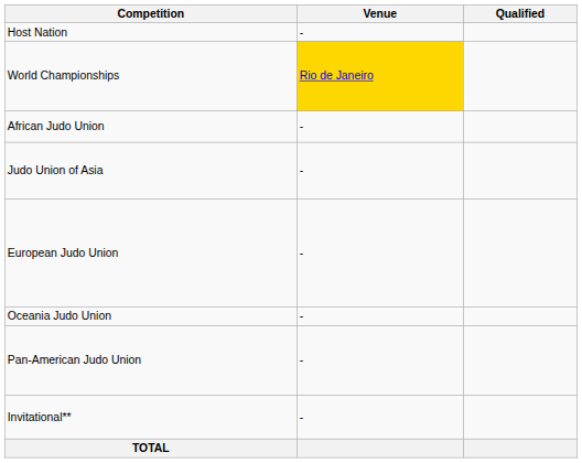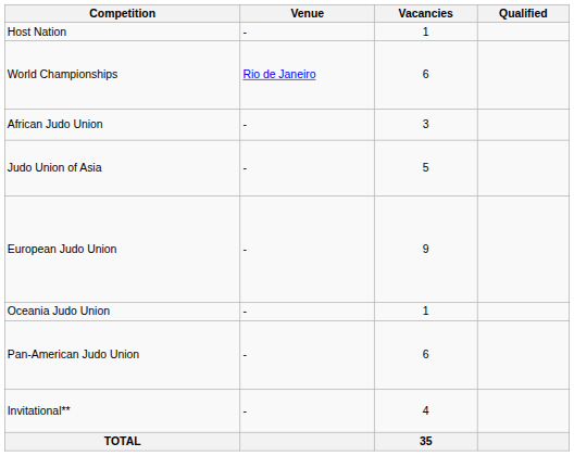 <table class = "wikitable" width=800>
 <tr>
 <th>Competition</th>
 <th>Venue</th>
+<th>Vacancies</th>
 <th>Qualified</th>
 </tr>
 <tr>
 <td>Host Nation</td>
 <td>-</td>
+<td align="center">1</td>
 <td></td>
 </tr>
 <tr>
 <td>World Championships</td>
-<td style="background: gold;"> <a href='#'>Rio de Janeiro</a></td>
+<td> <a href='#'>Rio de Janeiro</a></td>
+<td align="center">6</td>
 <td><br><br><br><br><br></td>
 </tr>
 <tr>
 <td>African Judo Union</td>
 <td>-</td>
+<td align="center">3</td>
 <td><br><br></td>
 </tr>
 <tr>
 <td>Judo Union of Asia</td>
 <td>-</td>
+<td align="center">5</td>
 <td><br><br><br><br></td>
 </tr>
 <tr>
 <td>European Judo Union</td>
 <td>-</td>
+<td align="center">9</td>
 <td><br><br><br><br><br><br><br><br></td>
 </tr>
 <tr>
 <td>Oceania Judo Union</td>
 <td>-</td>
+<td align="center">1</td>
 <td></td>
 </tr>
 <tr>
 <td>Pan-American Judo Union</td>
 <td>-</td>
+<td align="center">6</td>
 <td><br><br><br><br><br></td>
 </tr>
 <tr>
 <td>Invitational**</td>
 <td>-</td>
+<td align="center">4</td>
 <td><br><br><br></td>
 </tr>
 <tr>
 <th>TOTAL</th>
 <th></th>
+<th>35</th>
 <th></th>
 </tr>
 </table>
